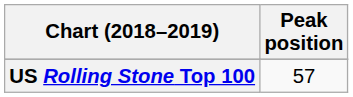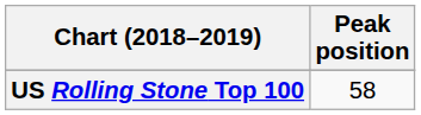 <table class="wikitable sortable plainrowheaders" style="text-align:center">
 <tr>
 <th>Chart (2018–2019)</th>
 <th>Peak<br>position</th>
 </tr>
 <tr>
 </tr>
 <tr>
 </tr>
 <tr>
 </tr>
 <tr>
 </tr>
 <tr>
 </tr>
 <tr>
 <th scope="row">US <a href='#'><em>Rolling Stone</em> Top 100</a></th>
-<td>57</td>
+<td>58</td>
 </tr>
 </table>
